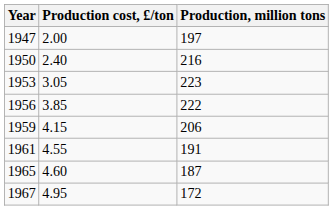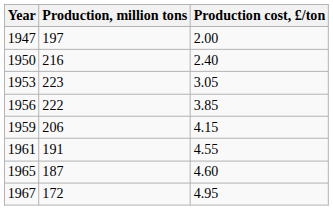 <table class="wikitable">
 <tr>
 <th>Year</th>
+<th>Production, million tons</th>
 <th>Production cost, £/ton</th>
-<th>Production, million tons</th>
 </tr>
 <tr>
 <td>1947</td>
+<td>197</td>
 <td>2.00</td>
-<td>197</td>
 </tr>
 <tr>
 <td>1950</td>
+<td>216</td>
 <td>2.40</td>
-<td>216</td>
 </tr>
 <tr>
 <td>1953</td>
+<td>223</td>
 <td>3.05</td>
-<td>223</td>
 </tr>
 <tr>
 <td>1956</td>
+<td>222</td>
 <td>3.85</td>
-<td>222</td>
 </tr>
 <tr>
 <td>1959</td>
+<td>206</td>
 <td>4.15</td>
-<td>206</td>
 </tr>
 <tr>
 <td>1961</td>
+<td>191</td>
 <td>4.55</td>
-<td>191</td>
 </tr>
 <tr>
 <td>1965</td>
+<td>187</td>
 <td>4.60</td>
-<td>187</td>
 </tr>
 <tr>
 <td>1967</td>
+<td>172</td>
 <td>4.95</td>
-<td>172</td>
 </tr>
 </table>
